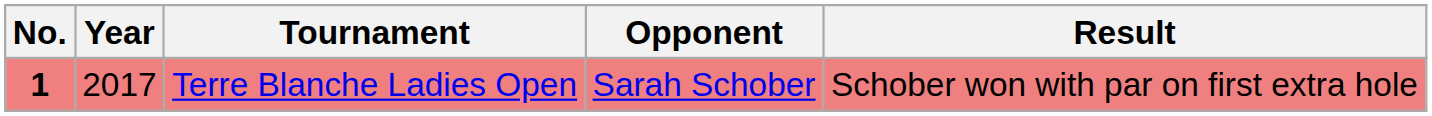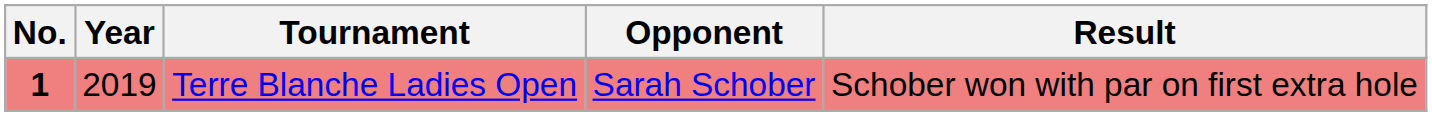 <table class="wikitable" style="font-size:95%;">
 <tr>
 <th>No.</th>
 <th>Year</th>
 <th>Tournament</th>
 <th>Opponent</th>
 <th>Result</th>
 </tr>
 <tr style="background:#F08080;">
 <td align=center><strong>1</strong></td>
-<td align=center>2017</td>
+<td align=center>2019</td>
 <td><a href='#'>Terre Blanche Ladies Open</a></td>
 <td> <a href='#'>Sarah Schober</a></td>
 <td>Schober won with par on first extra hole</td>
 </tr>
 </table>
